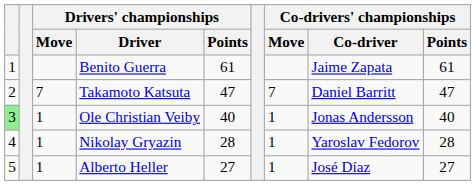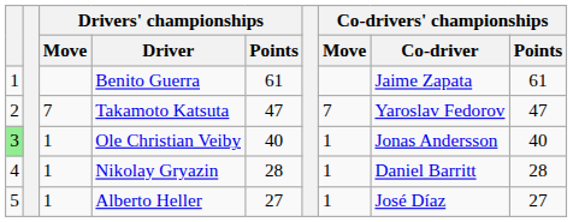 <table class="wikitable" style="font-size:85%;">
 <tr>
 <th rowspan="2"></th>
 <th rowspan="7" style="width:5px;"></th>
 <th colspan="3">Drivers' championships</th>
 <th rowspan="7" style="width:5px;"></th>
 <th colspan="3">Co-drivers' championships</th>
 </tr>
 <tr>
 <th>Move</th>
 <th>Driver</th>
 <th>Points</th>
 <th>Move</th>
 <th>Co-driver</th>
 <th>Points</th>
 </tr>
 <tr>
 <td align="center">1</td>
 <td></td>
 <td><a href='#'>Benito Guerra</a></td>
 <td align="center">61</td>
 <td></td>
 <td><a href='#'>Jaime Zapata</a></td>
 <td align="center">61</td>
 </tr>
 <tr>
 <td align="center">2</td>
 <td> 7</td>
 <td><a href='#'>Takamoto Katsuta</a></td>
 <td align="center">47</td>
 <td> 7</td>
-<td><a href='#'>Daniel Barritt</a></td>
+<td><a href='#'>Yaroslav Fedorov</a></td>
 <td align="center">47</td>
 </tr>
 <tr>
 <td align="center" style="background: lightgreen;">3</td>
 <td> 1</td>
 <td nowrap><a href='#'>Ole Christian Veiby</a></td>
 <td align="center">40</td>
 <td> 1</td>
 <td nowrap><a href='#'>Jonas Andersson</a></td>
 <td align="center">40</td>
 </tr>
 <tr>
 <td align="center">4</td>
 <td> 1</td>
 <td><a href='#'>Nikolay Gryazin</a></td>
 <td align="center">28</td>
 <td> 1</td>
-<td><a href='#'>Yaroslav Fedorov</a></td>
+<td><a href='#'>Daniel Barritt</a></td>
 <td align="center">28</td>
 </tr>
 <tr>
 <td align="center">5</td>
 <td> 1</td>
 <td><a href='#'>Alberto Heller</a></td>
 <td align="center">27</td>
 <td> 1</td>
 <td><a href='#'>José Díaz</a></td>
 <td align="center">27</td>
 </tr>
 </table>
